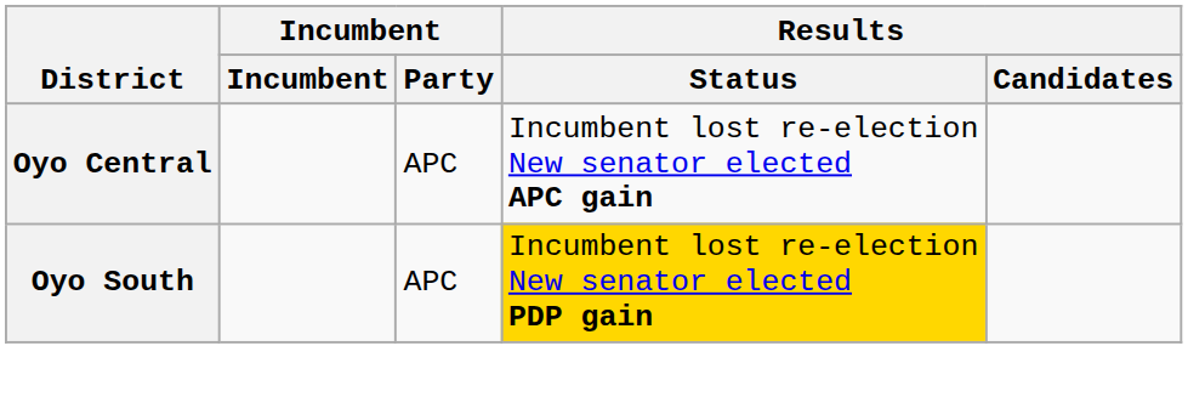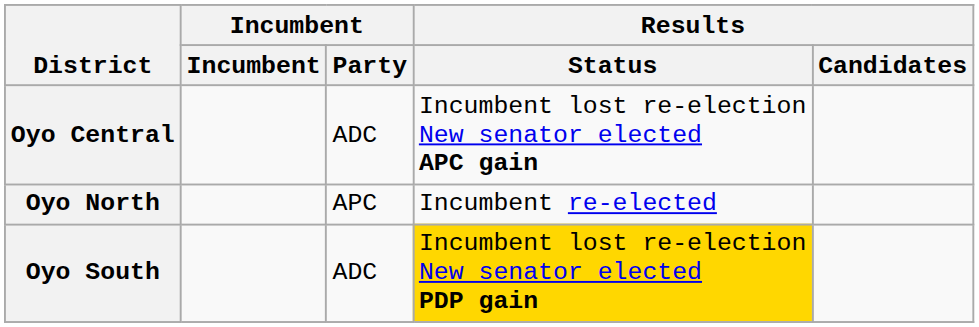 <table class="wikitable sortable">
 <tr valign=bottom>
 <th rowspan=2>District</th>
 <th colspan=2>Incumbent</th>
 <th colspan=2>Results</th>
 </tr>
 <tr valign=bottom>
 <th>Incumbent</th>
 <th>Party</th>
 <th>Status</th>
 <th>Candidates</th>
 </tr>
 <tr>
 <th>Oyo Central</th>
 <td></td>
+<td>ADC</td>
+<td>Incumbent lost re-election<br><a href='#'>New senator elected</a><br><strong>APC gain</strong></td>
+<td nowrap></td>
+</tr>
+<tr>
+<th>Oyo North</th>
+<td></td>
 <td>APC</td>
-<td>Incumbent lost re-election<br><a href='#'>New senator elected</a><br><strong>APC gain</strong></td>
+<td>Incumbent <a href='#'>re-elected</a></td>
 <td nowrap></td>
 </tr>
 <tr>
 <th>Oyo South</th>
 <td></td>
-<td>APC</td>
+<td>ADC</td>
 <td style="background: gold;">Incumbent lost re-election<br><a href='#'>New senator elected</a><br><strong>PDP gain</strong></td>
 <td nowrap></td>
 </tr>
 </table>
